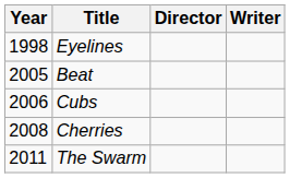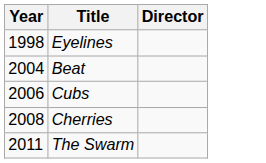 <table class="wikitable">
 <tr>
 <th>Year</th>
 <th>Title</th>
 <th>Director</th>
-<th>Writer</th>
 </tr>
 <tr>
 <td>1998</td>
 <td><em>Eyelines</em></td>
 <td></td>
-<td></td>
 </tr>
 <tr>
-<td>2005</td>
+<td>2004</td>
 <td><em>Beat</em></td>
-<td></td>
 <td></td>
 </tr>
 <tr>
 <td>2006</td>
 <td><em>Cubs</em></td>
 <td></td>
-<td></td>
 </tr>
 <tr>
 <td>2008</td>
 <td><em>Cherries</em></td>
-<td></td>
 <td></td>
 </tr>
 <tr>
 <td>2011</td>
 <td><em>The Swarm</em></td>
 <td></td>
-<td></td>
 </tr>
 </table>
